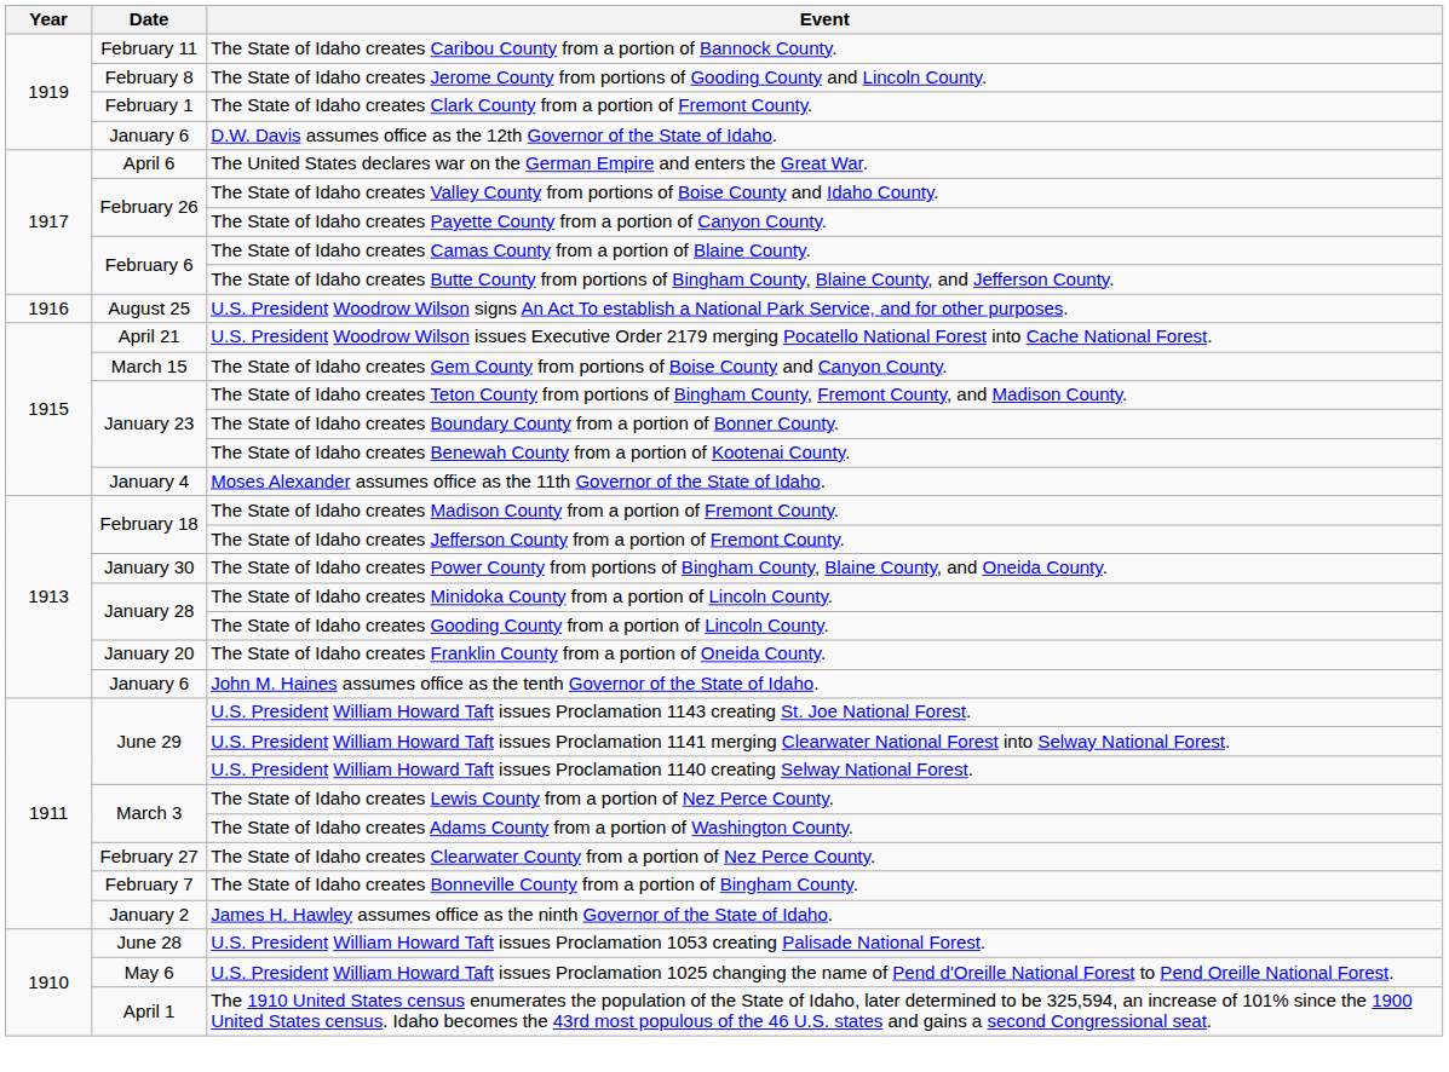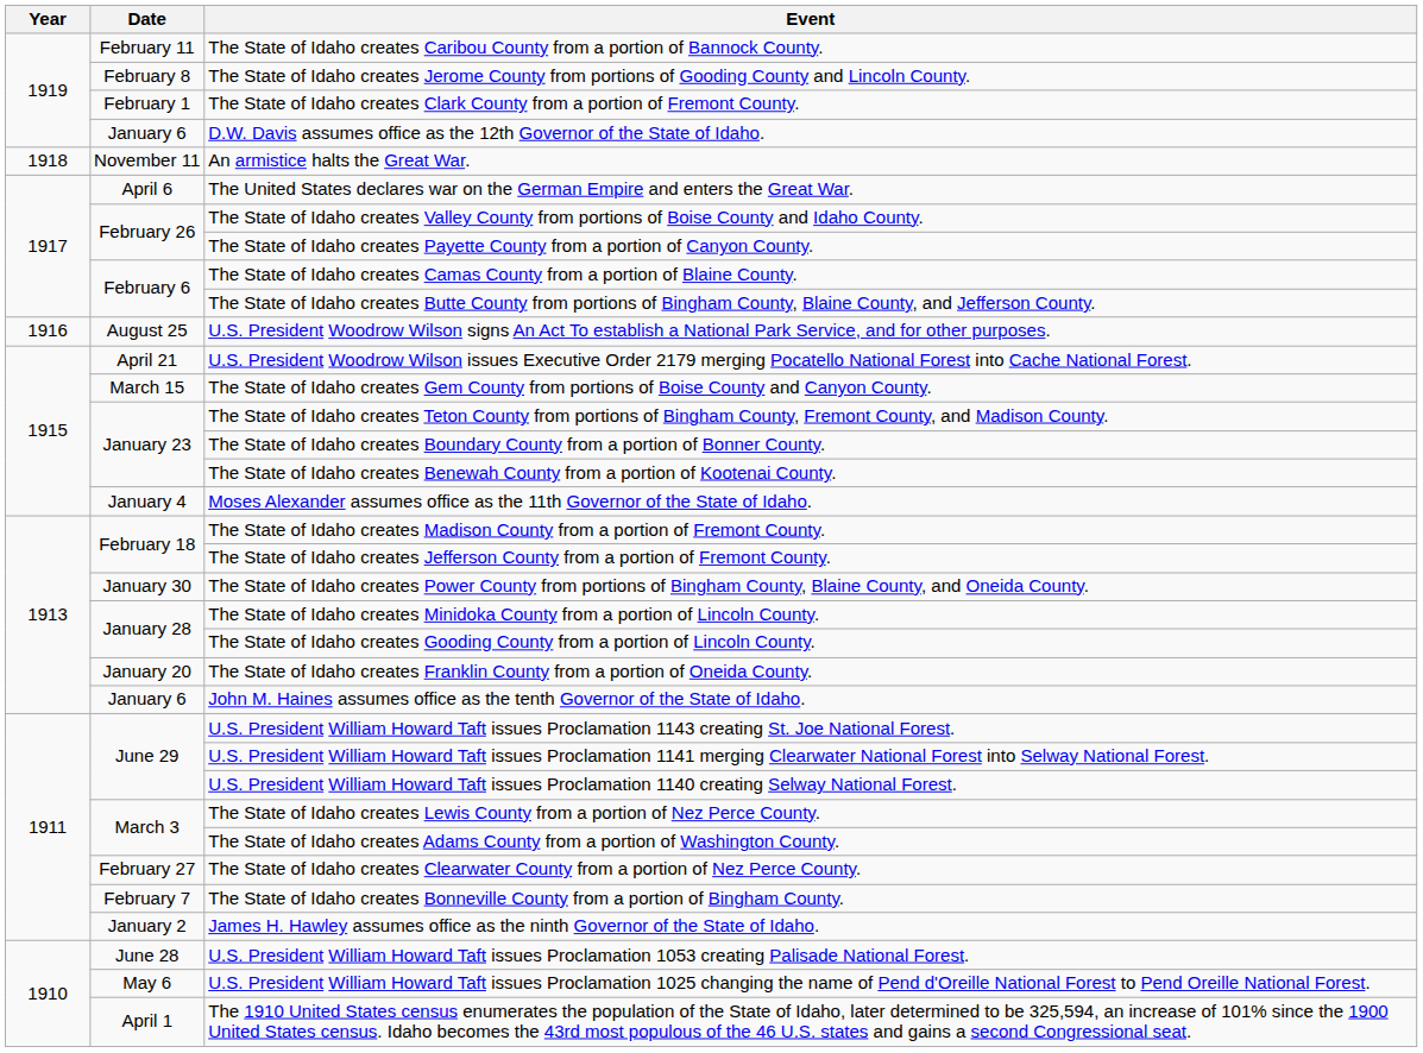 <table class="wikitable" style="width:100%;">
 <tr>
 <th style="width:6%">Year</th>
 <th style="width:8%">Date</th>
 <th style="width:86%">Event</th>
 </tr>
 <tr>
 <td align=center rowspan=4>1919</td>
 <td align=center>February 11</td>
 <td>The State of Idaho creates <a href='#'>Caribou County</a> from a portion of <a href='#'>Bannock County</a>.</td>
 </tr>
 <tr>
 <td align=center>February 8</td>
 <td>The State of Idaho creates <a href='#'>Jerome County</a> from portions of <a href='#'>Gooding County</a> and <a href='#'>Lincoln County</a>.</td>
 </tr>
 <tr>
 <td align=center>February 1</td>
 <td>The State of Idaho creates <a href='#'>Clark County</a> from a portion of <a href='#'>Fremont County</a>.</td>
 </tr>
 <tr>
 <td align=center>January 6</td>
 <td><a href='#'>D.W. Davis</a> assumes office as the 12th <a href='#'>Governor of the State of Idaho</a>.</td>
+</tr>
+<tr>
+<td align=center rowspan=1>1918</td>
+<td align=center>November 11</td>
+<td>An <a href='#'>armistice</a> halts the <a href='#'>Great War</a>.</td>
 </tr>
 <tr>
 <td align=center rowspan=5>1917</td>
 <td align=center>April 6</td>
 <td>The United States declares war on the <a href='#'>German Empire</a> and enters the <a href='#'>Great War</a>.</td>
 </tr>
 <tr>
 <td align=center rowspan=2>February 26</td>
 <td>The State of Idaho creates <a href='#'>Valley County</a> from portions of <a href='#'>Boise County</a> and <a href='#'>Idaho County</a>.</td>
 </tr>
 <tr>
 <td>The State of Idaho creates <a href='#'>Payette County</a> from a portion of <a href='#'>Canyon County</a>.</td>
 </tr>
 <tr>
 <td align=center rowspan=2>February 6</td>
 <td>The State of Idaho creates <a href='#'>Camas County</a> from a portion of <a href='#'>Blaine County</a>.</td>
 </tr>
 <tr>
 <td>The State of Idaho creates <a href='#'>Butte County</a> from portions of <a href='#'>Bingham County</a>, <a href='#'>Blaine County</a>, and <a href='#'>Jefferson County</a>.</td>
 </tr>
 <tr>
 <td align=center rowspan=1>1916</td>
 <td align=center>August 25</td>
 <td><a href='#'>U.S. President</a> <a href='#'>Woodrow Wilson</a> signs <a href='#'>An Act To establish a National Park Service, and for other purposes</a>.</td>
 </tr>
 <tr>
 <td align=center rowspan=6>1915</td>
 <td align=center>April 21</td>
 <td><a href='#'>U.S. President</a> <a href='#'>Woodrow Wilson</a> issues Executive Order 2179 merging <a href='#'>Pocatello National Forest</a> into <a href='#'>Cache National Forest</a>.</td>
 </tr>
 <tr>
 <td align=center>March 15</td>
 <td>The State of Idaho creates <a href='#'>Gem County</a> from portions of <a href='#'>Boise County</a> and <a href='#'>Canyon County</a>.</td>
 </tr>
 <tr>
 <td align=center rowspan=3>January 23</td>
 <td>The State of Idaho creates <a href='#'>Teton County</a> from portions of <a href='#'>Bingham County</a>, <a href='#'>Fremont County</a>, and <a href='#'>Madison County</a>.</td>
 </tr>
 <tr>
 <td>The State of Idaho creates <a href='#'>Boundary County</a> from a portion of <a href='#'>Bonner County</a>.</td>
 </tr>
 <tr>
 <td>The State of Idaho creates <a href='#'>Benewah County</a> from a portion of <a href='#'>Kootenai County</a>.</td>
 </tr>
 <tr>
 <td align=center>January 4</td>
 <td><a href='#'>Moses Alexander</a> assumes office as the 11th <a href='#'>Governor of the State of Idaho</a>.</td>
 </tr>
 <tr>
 <td align=center rowspan=7>1913</td>
 <td align=center rowspan=2>February 18</td>
 <td>The State of Idaho creates <a href='#'>Madison County</a> from a portion of <a href='#'>Fremont County</a>.</td>
 </tr>
 <tr>
 <td>The State of Idaho creates <a href='#'>Jefferson County</a> from a portion of <a href='#'>Fremont County</a>.</td>
 </tr>
 <tr>
 <td align=center>January 30</td>
 <td>The State of Idaho creates <a href='#'>Power County</a> from portions of <a href='#'>Bingham County</a>, <a href='#'>Blaine County</a>, and <a href='#'>Oneida County</a>.</td>
 </tr>
 <tr>
 <td align=center rowspan=2>January 28</td>
 <td>The State of Idaho creates <a href='#'>Minidoka County</a> from a portion of <a href='#'>Lincoln County</a>.</td>
 </tr>
 <tr>
 <td>The State of Idaho creates <a href='#'>Gooding County</a> from a portion of <a href='#'>Lincoln County</a>.</td>
 </tr>
 <tr>
 <td align=center>January 20</td>
 <td>The State of Idaho creates <a href='#'>Franklin County</a> from a portion of <a href='#'>Oneida County</a>.</td>
 </tr>
 <tr>
 <td align=center>January 6</td>
 <td><a href='#'>John M. Haines</a> assumes office as the tenth <a href='#'>Governor of the State of Idaho</a>.</td>
 </tr>
 <tr>
 <td align=center rowspan=8>1911</td>
 <td align=center rowspan=3>June 29</td>
 <td><a href='#'>U.S. President</a> <a href='#'>William Howard Taft</a> issues Proclamation 1143 creating <a href='#'>St. Joe National Forest</a>.</td>
 </tr>
 <tr>
 <td><a href='#'>U.S. President</a> <a href='#'>William Howard Taft</a> issues Proclamation 1141 merging <a href='#'>Clearwater National Forest</a> into <a href='#'>Selway National Forest</a>.</td>
 </tr>
 <tr>
 <td><a href='#'>U.S. President</a> <a href='#'>William Howard Taft</a> issues Proclamation 1140 creating <a href='#'>Selway National Forest</a>.</td>
 </tr>
 <tr>
 <td align=center rowspan=2>March 3</td>
 <td>The State of Idaho creates <a href='#'>Lewis County</a> from a portion of <a href='#'>Nez Perce County</a>.</td>
 </tr>
 <tr>
 <td>The State of Idaho creates <a href='#'>Adams County</a> from a portion of <a href='#'>Washington County</a>.</td>
 </tr>
 <tr>
 <td align=center>February 27</td>
 <td>The State of Idaho creates <a href='#'>Clearwater County</a> from a portion of <a href='#'>Nez Perce County</a>.</td>
 </tr>
 <tr>
 <td align=center>February 7</td>
 <td>The State of Idaho creates <a href='#'>Bonneville County</a> from a portion of <a href='#'>Bingham County</a>.</td>
 </tr>
 <tr>
 <td align=center>January 2</td>
 <td><a href='#'>James H. Hawley</a> assumes office as the ninth <a href='#'>Governor of the State of Idaho</a>.</td>
 </tr>
 <tr>
 <td align=center rowspan=3>1910</td>
 <td align=center>June 28</td>
 <td><a href='#'>U.S. President</a> <a href='#'>William Howard Taft</a> issues Proclamation 1053 creating <a href='#'>Palisade National Forest</a>.</td>
 </tr>
 <tr>
 <td align=center>May 6</td>
 <td><a href='#'>U.S. President</a> <a href='#'>William Howard Taft</a> issues Proclamation 1025 changing the name of <a href='#'>Pend d'Oreille National Forest</a> to <a href='#'>Pend Oreille National Forest</a>.</td>
 </tr>
 <tr>
 <td align=center>April 1</td>
 <td>The <a href='#'>1910 United States census</a> enumerates the population of the State of Idaho, later determined to be 325,594, an increase of 101% since the <a href='#'>1900 United States census</a>. Idaho becomes the <a href='#'>43rd most populous of the 46 U.S. states</a> and gains a <a href='#'>second Congressional seat</a>.</td>
 </tr>
 </table>
